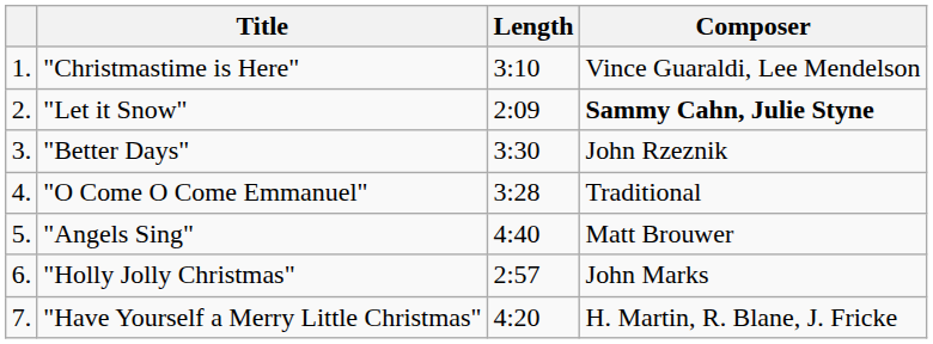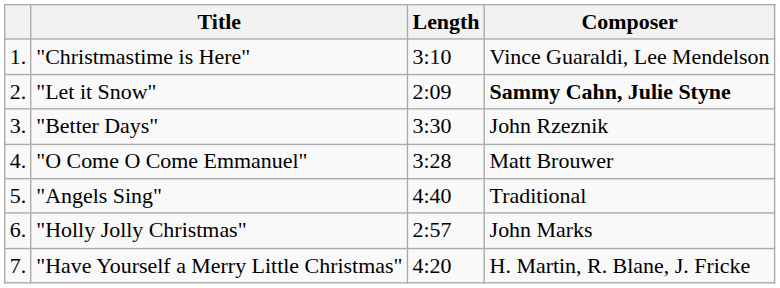 <table class="wikitable">
 <tr>
 <th></th>
 <th>Title</th>
 <th>Length</th>
 <th>Composer</th>
 </tr>
 <tr>
 <td>1.</td>
 <td>"Christmastime is Here"</td>
 <td>3:10</td>
 <td>Vince Guaraldi, Lee Mendelson</td>
 </tr>
 <tr>
 <td>2.</td>
 <td>"Let it Snow"</td>
 <td>2:09</td>
 <td><strong>Sammy Cahn, Julie Styne</strong></td>
 </tr>
 <tr>
 <td>3.</td>
 <td>"Better Days"</td>
 <td>3:30</td>
 <td>John Rzeznik</td>
 </tr>
 <tr>
 <td>4.</td>
 <td>"O Come O Come Emmanuel"</td>
 <td>3:28</td>
-<td>Traditional</td>
+<td>Matt Brouwer</td>
 </tr>
 <tr>
 <td>5.</td>
 <td>"Angels Sing"</td>
 <td>4:40</td>
-<td>Matt Brouwer</td>
+<td>Traditional</td>
 </tr>
 <tr>
 <td>6.</td>
 <td>"Holly Jolly Christmas"</td>
 <td>2:57</td>
 <td>John Marks</td>
 </tr>
 <tr>
 <td>7.</td>
 <td>"Have Yourself a Merry Little Christmas"</td>
 <td>4:20</td>
 <td>H. Martin, R. Blane, J. Fricke</td>
 </tr>
 </table>
